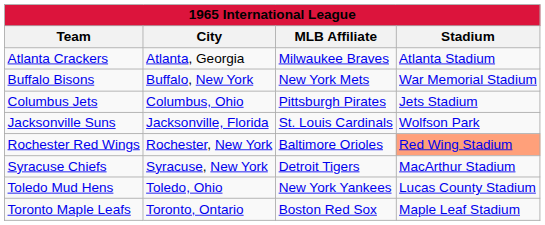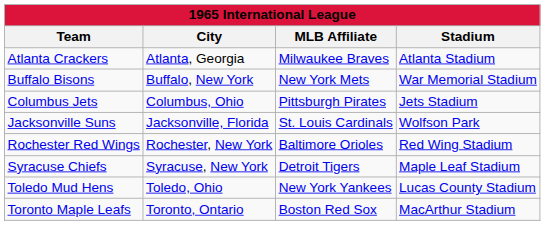 <table class="wikitable" style="width:auto">
 <tr>
 <td bgcolor="#DC143C" align="center" colspan="7"><strong><span>1965 International League</span></strong></td>
 </tr>
 <tr>
 <th>Team</th>
 <th>City</th>
 <th>MLB Affiliate</th>
 <th>Stadium</th>
 </tr>
 <tr>
 <td><a href='#'>Atlanta Crackers</a></td>
 <td><a href='#'>Atlanta</a>, Georgia</td>
 <td><a href='#'>Milwaukee Braves</a></td>
 <td><a href='#'>Atlanta Stadium</a></td>
 </tr>
 <tr>
 <td><a href='#'>Buffalo Bisons</a></td>
 <td><a href='#'>Buffalo</a>, <a href='#'>New York</a></td>
 <td><a href='#'>New York Mets</a></td>
 <td><a href='#'>War Memorial Stadium</a></td>
 </tr>
 <tr>
 <td><a href='#'>Columbus Jets</a></td>
 <td><a href='#'>Columbus, Ohio</a></td>
 <td><a href='#'>Pittsburgh Pirates</a></td>
 <td><a href='#'>Jets Stadium</a></td>
 </tr>
 <tr>
 <td><a href='#'>Jacksonville Suns</a></td>
 <td><a href='#'>Jacksonville, Florida</a></td>
 <td><a href='#'>St. Louis Cardinals</a></td>
 <td><a href='#'>Wolfson Park</a></td>
 </tr>
 <tr>
 <td><a href='#'>Rochester Red Wings</a></td>
 <td><a href='#'>Rochester</a>, <a href='#'>New York</a></td>
 <td><a href='#'>Baltimore Orioles</a></td>
-<td style="background: lightsalmon;"><a href='#'>Red Wing Stadium</a></td>
+<td><a href='#'>Red Wing Stadium</a></td>
 </tr>
 <tr>
 <td><a href='#'>Syracuse Chiefs</a></td>
 <td><a href='#'>Syracuse</a>, <a href='#'>New York</a></td>
 <td><a href='#'>Detroit Tigers</a></td>
-<td><a href='#'>MacArthur Stadium</a></td>
+<td><a href='#'>Maple Leaf Stadium</a></td>
 </tr>
 <tr>
 <td><a href='#'>Toledo Mud Hens</a></td>
 <td><a href='#'>Toledo, Ohio</a></td>
 <td><a href='#'>New York Yankees</a></td>
 <td><a href='#'>Lucas County Stadium</a></td>
 </tr>
 <tr>
 <td><a href='#'>Toronto Maple Leafs</a></td>
 <td><a href='#'>Toronto, Ontario</a></td>
 <td><a href='#'>Boston Red Sox</a></td>
-<td><a href='#'>Maple Leaf Stadium</a></td>
+<td><a href='#'>MacArthur Stadium</a></td>
 </tr>
 </table>
